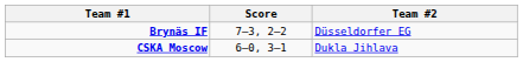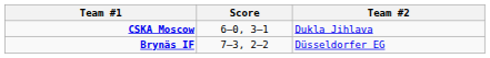 <table class="wikitable" style="text-align: center;">
 <tr>
 <th width=22%>Team #1</th>
 <th width=11%>Score</th>
 <th width=22%>Team #2</th>
 </tr>
 <tr>
+<td style="text-align: right;"><strong><a href='#'>CSKA Moscow</a></strong> </td>
+<td>6–0, 3–1</td>
+<td style="text-align: left;"> <a href='#'>Dukla Jihlava</a></td>
+</tr>
+<tr>
 <td style="text-align: right;"><strong><a href='#'>Brynäs IF</a></strong> </td>
 <td>7–3, 2–2</td>
 <td style="text-align: left;"> <a href='#'>Düsseldorfer EG</a></td>
 </tr>
-<tr>
-<td style="text-align: right;"><strong><a href='#'>CSKA Moscow</a></strong> </td>
-<td>6–0, 3–1</td>
-<td style="text-align: left;"> <a href='#'>Dukla Jihlava</a></td>
-</tr>
 </table>
